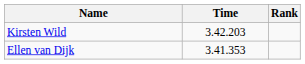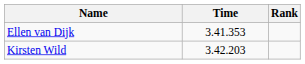 <table class="wikitable" style="text-align:center;">
 <tr>
 <th style="width:15em">Name</th>
 <th style="width:7em">Time</th>
 <th>Rank</th>
 </tr>
 <tr>
+<td align=left><a href='#'>Ellen van Dijk</a></td>
+<td>3.41.353</td>
+<td></td>
+</tr>
+<tr>
 <td align=left><a href='#'>Kirsten Wild</a></td>
 <td>3.42.203</td>
 <td></td>
 </tr>
-<tr>
-<td align=left><a href='#'>Ellen van Dijk</a></td>
-<td>3.41.353</td>
-<td></td>
-</tr>
 </table>
